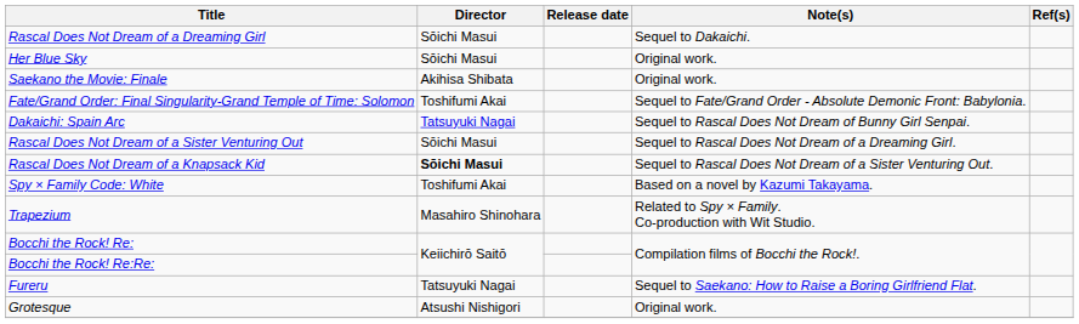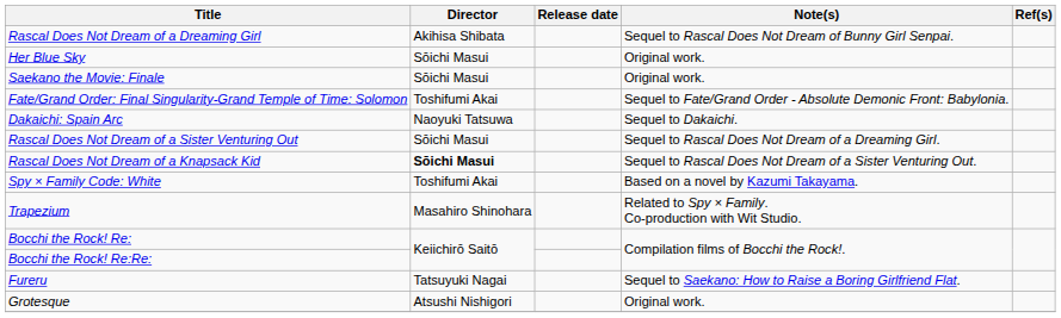 <table class="wikitable sortable">
 <tr>
 <th scope="col">Title</th>
 <th scope="col">Director</th>
 <th scope="col">Release date</th>
 <th scope="col" class="unsortable">Note(s)</th>
 <th scope="col" class="unsortable">Ref(s)</th>
 </tr>
 <tr>
 <td><em><a href='#'>Rascal Does Not Dream of a Dreaming Girl</a></em></td>
-<td>Sōichi Masui</td>
+<td>Akihisa Shibata</td>
 <td></td>
-<td>Sequel to <em>Dakaichi</em>.</td>
+<td>Sequel to <em>Rascal Does Not Dream of Bunny Girl Senpai</em>.</td>
 <td style="text-align:center"></td>
 </tr>
 <tr>
 <td><em><a href='#'>Her Blue Sky</a></em></td>
 <td>Sōichi Masui</td>
 <td></td>
 <td>Original work.</td>
 <td style="text-align:center"></td>
 </tr>
 <tr>
 <td><em><a href='#'>Saekano the Movie: Finale</a></em></td>
-<td>Akihisa Shibata</td>
+<td>Sōichi Masui</td>
 <td></td>
 <td>Original work.</td>
 <td style="text-align:center"></td>
 </tr>
 <tr>
 <td><em><a href='#'>Fate/Grand Order: Final Singularity-Grand Temple of Time: Solomon</a></em></td>
 <td>Toshifumi Akai</td>
 <td></td>
 <td>Sequel to <em>Fate/Grand Order - Absolute Demonic Front: Babylonia</em>.</td>
 <td style="text-align:center"></td>
 </tr>
 <tr>
 <td><em><a href='#'>Dakaichi: Spain Arc</a></em></td>
-<td><a href='#'>Tatsuyuki Nagai</a></td>
+<td>Naoyuki Tatsuwa</td>
 <td></td>
-<td>Sequel to <em>Rascal Does Not Dream of Bunny Girl Senpai</em>.</td>
+<td>Sequel to <em>Dakaichi</em>.</td>
 <td style="text-align:center"></td>
 </tr>
 <tr>
 <td><em><a href='#'>Rascal Does Not Dream of a Sister Venturing Out</a></em></td>
 <td>Sōichi Masui</td>
 <td></td>
 <td>Sequel to <em>Rascal Does Not Dream of a Dreaming Girl</em>.</td>
 <td style="text-align:center"></td>
 </tr>
 <tr>
 <td><em><a href='#'>Rascal Does Not Dream of a Knapsack Kid</a></em></td>
 <td><strong>Sōichi Masui</strong></td>
 <td></td>
 <td>Sequel to <em>Rascal Does Not Dream of a Sister Venturing Out</em>.</td>
 <td style="text-align:center"></td>
 </tr>
 <tr>
 <td><em><a href='#'>Spy × Family Code: White</a></em></td>
 <td>Toshifumi Akai</td>
 <td></td>
 <td>Based on a novel by <a href='#'>Kazumi Takayama</a>.</td>
 <td style="text-align:center"></td>
 </tr>
 <tr>
 <td><em><a href='#'>Trapezium</a></em></td>
 <td>Masahiro Shinohara</td>
 <td></td>
 <td>Related to <em>Spy × Family</em>.<br>Co-production with Wit Studio.</td>
 <td style="text-align:center"></td>
 </tr>
 <tr>
 <td><em><a href='#'>Bocchi the Rock! Re:</a></em></td>
 <td rowspan=2>Keiichirō Saitō</td>
 <td></td>
 <td rowspan=2>Compilation films of <em>Bocchi the Rock!</em>.</td>
 <td rowspan=2 style="text-align:center"></td>
 </tr>
 <tr>
 <td><em><a href='#'>Bocchi the Rock! Re:Re:</a></em></td>
 <td></td>
 </tr>
 <tr>
 <td><em><a href='#'>Fureru</a></em></td>
 <td>Tatsuyuki Nagai</td>
 <td></td>
 <td>Sequel to <em><a href='#'>Saekano: How to Raise a Boring Girlfriend Flat</a></em>.</td>
 <td style="text-align:center"></td>
 </tr>
 <tr>
 <td><em>Grotesque</em></td>
 <td>Atsushi Nishigori</td>
 <td></td>
 <td>Original work.</td>
 <td style="text-align:center"></td>
 </tr>
 <tr>
 </tr>
 </table>
